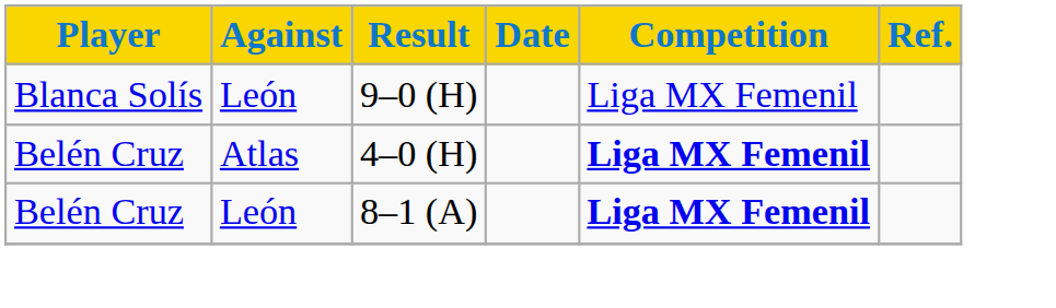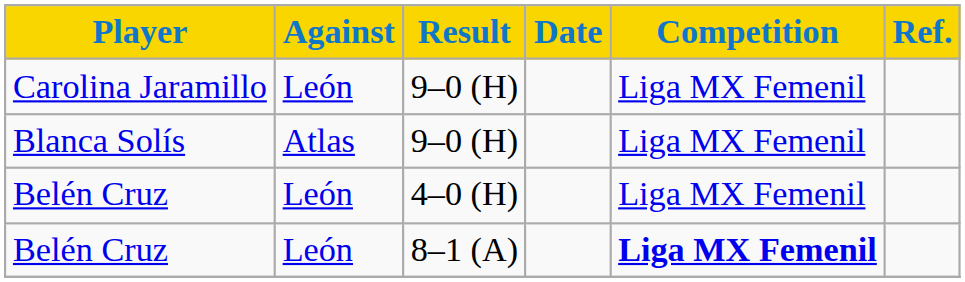 <table class="wikitable">
 <tr>
 <th style=background-color:#F9D600;color:#0E77CA>Player</th>
 <th style=background-color:#F9D600;color:#0E77CA>Against</th>
 <th style=background-color:#F9D600;color:#0E77CA>Result</th>
 <th style=background-color:#F9D600;color:#0E77CA>Date</th>
 <th style=background-color:#F9D600;color:#0E77CA>Competition</th>
 <th style=background-color:#F9D600;color:#0E77CA>Ref.</th>
 </tr>
 <tr>
-<td> <a href='#'>Blanca Solís</a></td>
+<td> <a href='#'>Carolina Jaramillo</a></td>
 <td><a href='#'>León</a></td>
 <td>9–0 (H)</td>
 <td></td>
 <td><a href='#'>Liga MX Femenil</a></td>
 <td align=center></td>
 </tr>
 <tr>
+<td> <a href='#'>Blanca Solís</a></td>
+<td><a href='#'>Atlas</a></td>
+<td>9–0 (H)</td>
+<td></td>
+<td><a href='#'>Liga MX Femenil</a></td>
+<td align=center></td>
+</tr>
+<tr>
 <td> <a href='#'>Belén Cruz</a></td>
-<td><a href='#'>Atlas</a></td>
+<td><a href='#'>León</a></td>
 <td>4–0 (H)</td>
 <td></td>
-<td><strong><a href='#'>Liga MX Femenil</a></strong></td>
+<td><a href='#'>Liga MX Femenil</a></td>
 <td align=center></td>
 </tr>
 <tr>
 <td> <a href='#'>Belén Cruz</a></td>
 <td><a href='#'>León</a></td>
 <td>8–1 (A)</td>
 <td></td>
 <td><strong><a href='#'>Liga MX Femenil</a></strong></td>
 <td align=center></td>
 </tr>
 <tr>
 </tr>
 </table>
